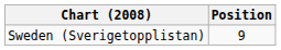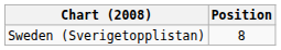 <table class="wikitable">
 <tr>
 <th>Chart (2008)</th>
 <th>Position</th>
 </tr>
 <tr>
 <td>Sweden (Sverigetopplistan)</td>
-<td align="center">9</td>
+<td align="center">8</td>
 </tr>
 </table>
